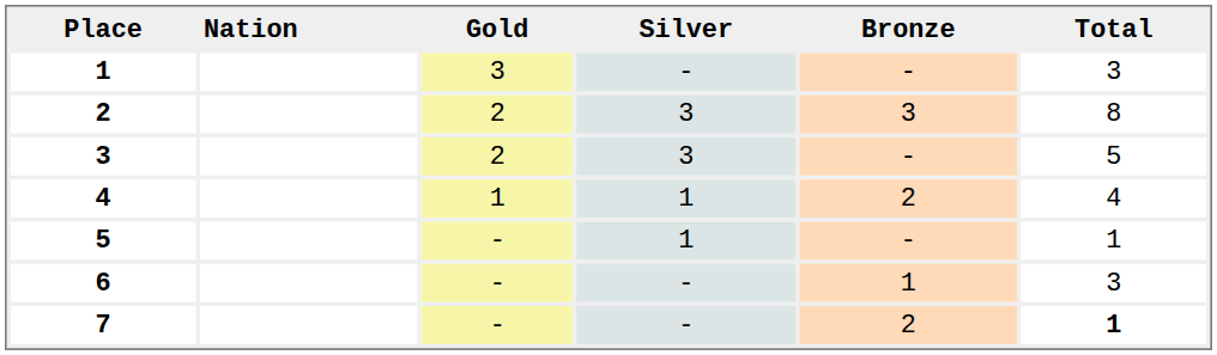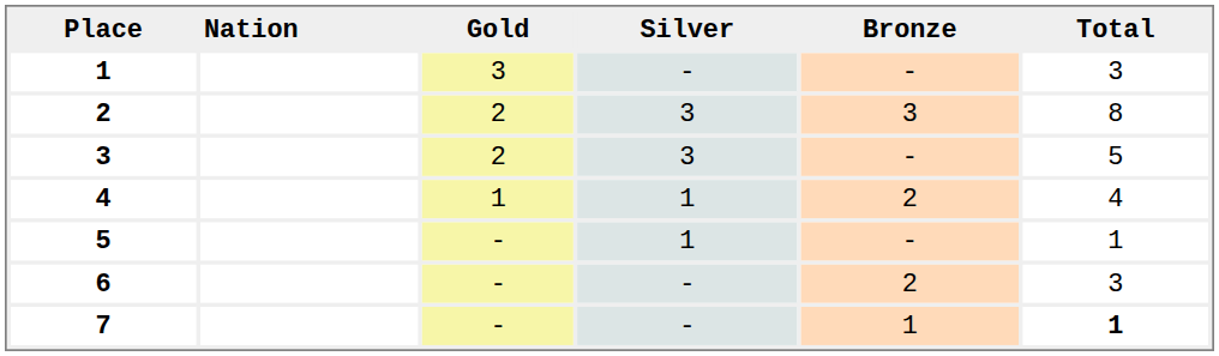 <table style="border-style:solid;border-width:1px;border-color:#808080;background-color:#EFEFEF" cellspacing="2" cellpadding="2" width="600">
 <tr bgcolor="#EFEFEF">
 <th align="center">Place</th>
 <th align="left">Nation</th>
 <th align="center">Gold</th>
 <th align="center">Silver</th>
 <th align="center">Bronze</th>
 <th align="center">Total</th>
 </tr>
 <tr align="center" valign="top" bgcolor="#FFFFFF">
 <th>1</th>
 <td align="left"></td>
 <td style="background:#F7F6A8;">3</td>
 <td style="background:#DCE5E5;">-</td>
 <td style="background:#FFDAB9;">-</td>
 <td>3</td>
 </tr>
 <tr align="center" valign="top" bgcolor="#FFFFFF">
 <th>2</th>
 <td align="left"></td>
 <td style="background:#F7F6A8;">2</td>
 <td style="background:#DCE5E5;">3</td>
 <td style="background:#FFDAB9;">3</td>
 <td>8</td>
 </tr>
 <tr align="center" valign="top" bgcolor="#FFFFFF">
 <th>3</th>
 <td align="left"></td>
 <td style="background:#F7F6A8;">2</td>
 <td style="background:#DCE5E5;">3</td>
 <td style="background:#FFDAB9;">-</td>
 <td>5</td>
 </tr>
 <tr align="center" valign="top" bgcolor="#FFFFFF">
 <th>4</th>
 <td align="left"></td>
 <td style="background:#F7F6A8;">1</td>
 <td style="background:#DCE5E5;">1</td>
 <td style="background:#FFDAB9;">2</td>
 <td>4</td>
 </tr>
 <tr align="center" valign="top" bgcolor="#FFFFFF">
 <th>5</th>
 <td align="left"></td>
 <td style="background:#F7F6A8;">-</td>
 <td style="background:#DCE5E5;">1</td>
 <td style="background:#FFDAB9;">-</td>
 <td>1</td>
 </tr>
 <tr align="center" valign="top" bgcolor="#FFFFFF">
 <th>6</th>
 <td align="left"></td>
 <td style="background:#F7F6A8;">-</td>
 <td style="background:#DCE5E5;">-</td>
-<td style="background:#FFDAB9;">1</td>
+<td style="background:#FFDAB9;">2</td>
 <td>3</td>
 </tr>
 <tr align="center" valign="top" bgcolor="#FFFFFF">
 <th>7</th>
 <td align="left"></td>
 <td style="background:#F7F6A8;">-</td>
 <td style="background:#DCE5E5;">-</td>
-<td style="background:#FFDAB9;">2</td>
+<td style="background:#FFDAB9;">1</td>
 <td><strong>1</strong></td>
 </tr>
 </table>
